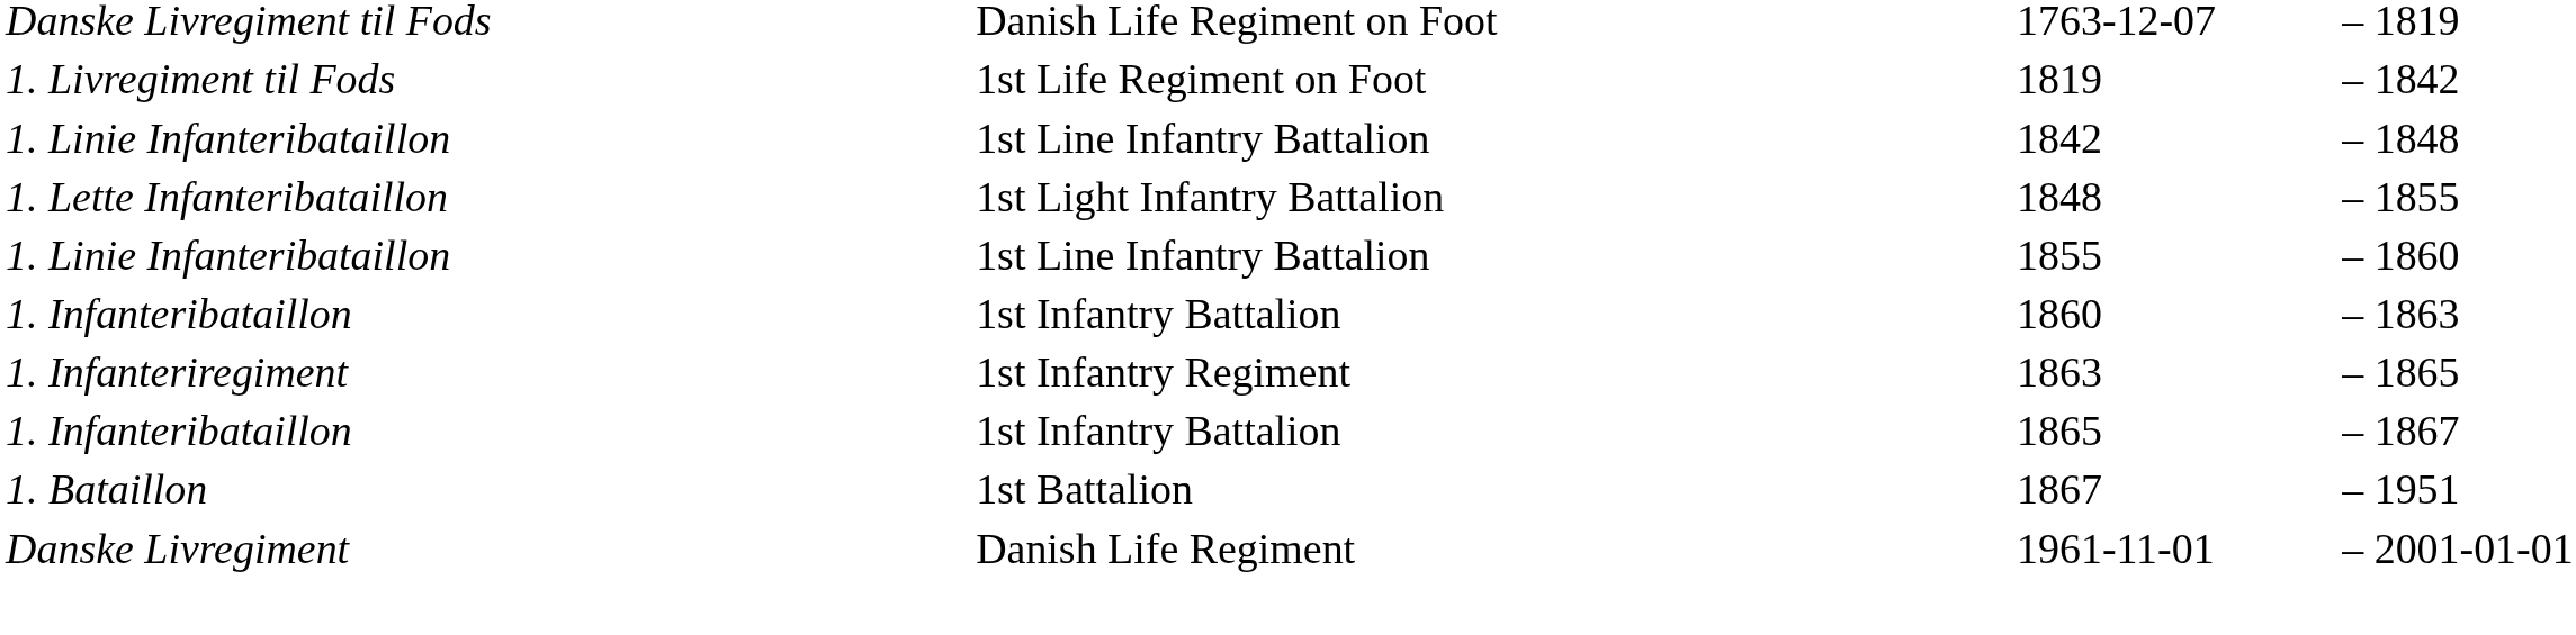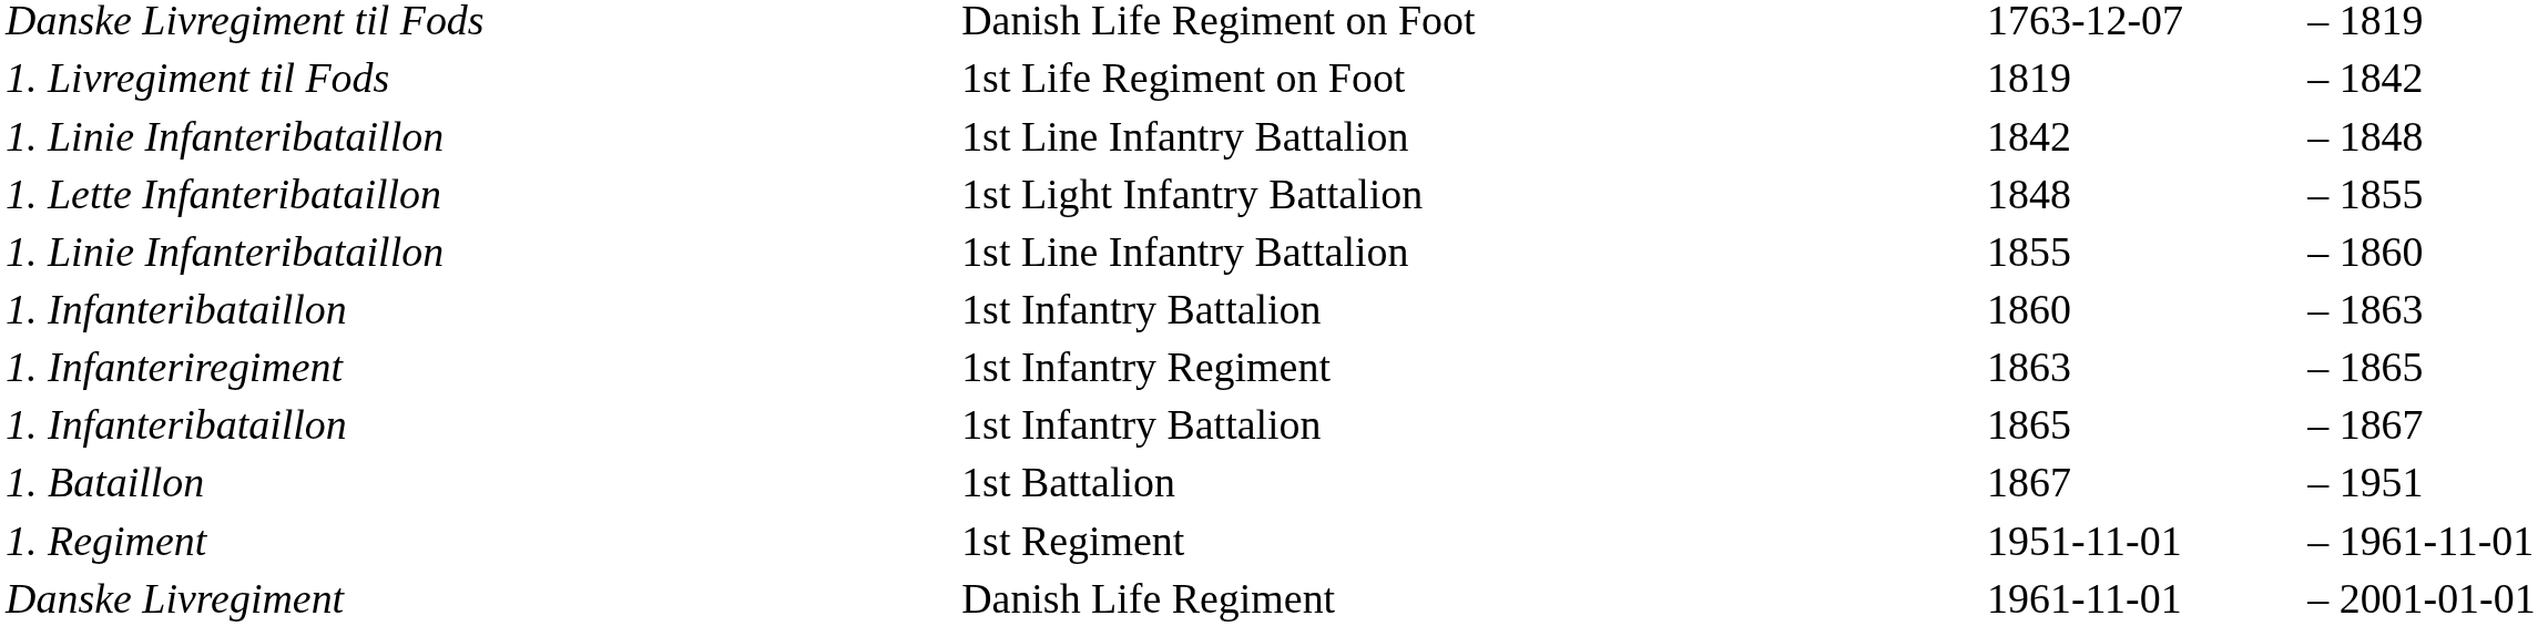 <table class="toccolours">
 <tr style="vertical-align: top;">
 <td><em>Danske Livregiment til Fods</em></td>
 <td>Danish Life Regiment on Foot</td>
 <td width="12%">1763-12-07</td>
 <td width="1%">–</td>
 <td width="12%">1819</td>
 </tr>
 <tr style="vertical-align: top;">
 <td><em>1. Livregiment til Fods</em></td>
 <td>1st Life Regiment on Foot</td>
 <td width="12%">1819</td>
 <td width="1%">–</td>
 <td width="12%">1842</td>
 </tr>
 <tr style="vertical-align: top;">
 <td><em>1. Linie Infanteribataillon</em></td>
 <td>1st Line Infantry Battalion</td>
 <td width="12%">1842</td>
 <td width="1%">–</td>
 <td width="12%">1848</td>
 </tr>
 <tr style="vertical-align: top;">
 <td><em>1. Lette Infanteribataillon</em></td>
 <td>1st Light Infantry Battalion</td>
 <td width="12%">1848</td>
 <td width="1%">–</td>
 <td width="12%">1855</td>
 </tr>
 <tr style="vertical-align: top;">
 <td><em>1. Linie Infanteribataillon</em></td>
 <td>1st Line Infantry Battalion</td>
 <td width="12%">1855</td>
 <td width="1%">–</td>
 <td width="12%">1860</td>
 </tr>
 <tr style="vertical-align: top;">
 <td><em>1. Infanteribataillon</em></td>
 <td>1st Infantry Battalion</td>
 <td width="12%">1860</td>
 <td width="1%">–</td>
 <td width="12%">1863</td>
 </tr>
 <tr style="vertical-align: top;">
 <td><em>1. Infanteriregiment</em></td>
 <td>1st Infantry Regiment</td>
 <td width="12%">1863</td>
 <td width="1%">–</td>
 <td width="12%">1865</td>
 </tr>
 <tr style="vertical-align: top;">
 <td><em>1. Infanteribataillon</em></td>
 <td>1st Infantry Battalion</td>
 <td width="12%">1865</td>
 <td width="1%">–</td>
 <td width="12%">1867</td>
 </tr>
 <tr style="vertical-align: top;">
 <td><em>1. Bataillon</em></td>
 <td>1st Battalion</td>
 <td width="12%">1867</td>
 <td width="1%">–</td>
 <td width="12%">1951</td>
 </tr>
 <tr style="vertical-align: top;">
+<td><em>1. Regiment</em></td>
+<td>1st Regiment</td>
+<td width="12%">1951-11-01</td>
+<td width="1%">–</td>
+<td width="12%">1961-11-01</td>
+</tr>
+<tr style="vertical-align: top;">
 <td><em>Danske Livregiment</em></td>
 <td>Danish Life Regiment</td>
 <td width="12%">1961-11-01</td>
 <td width="1%">–</td>
 <td width="12%">2001-01-01</td>
 </tr>
 </table>
